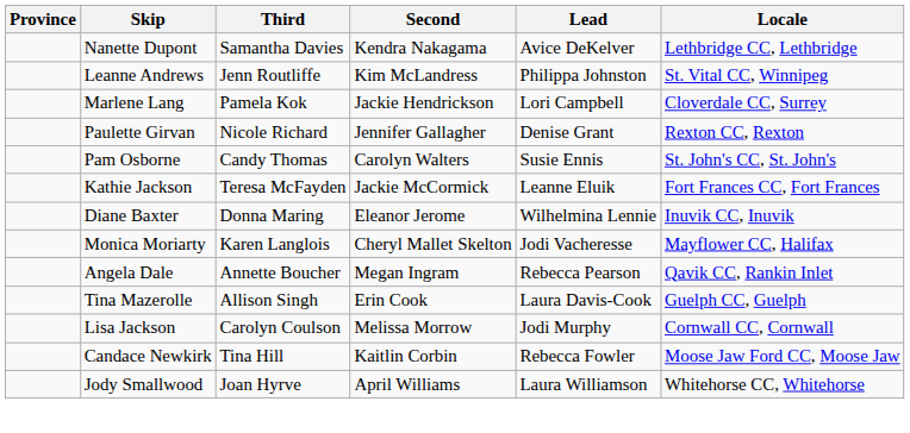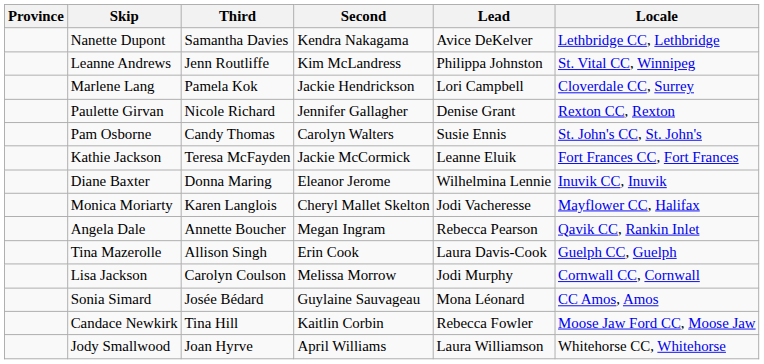 <table class=wikitable>
 <tr>
 <th>Province</th>
 <th>Skip</th>
 <th>Third</th>
 <th>Second</th>
 <th>Lead</th>
 <th>Locale</th>
 </tr>
 <tr>
 <td></td>
 <td>Nanette Dupont</td>
 <td>Samantha Davies</td>
 <td>Kendra Nakagama</td>
 <td>Avice DeKelver</td>
 <td><a href='#'>Lethbridge CC</a>, <a href='#'>Lethbridge</a></td>
 </tr>
 <tr>
 <td></td>
 <td>Leanne Andrews</td>
 <td>Jenn Routliffe</td>
 <td>Kim McLandress</td>
 <td>Philippa Johnston</td>
 <td><a href='#'>St. Vital CC</a>, <a href='#'>Winnipeg</a></td>
 </tr>
 <tr>
 <td></td>
 <td>Marlene Lang</td>
 <td>Pamela Kok</td>
 <td>Jackie Hendrickson</td>
 <td>Lori Campbell</td>
 <td><a href='#'>Cloverdale CC</a>, <a href='#'>Surrey</a></td>
 </tr>
 <tr>
 <td></td>
 <td>Paulette Girvan</td>
 <td>Nicole Richard</td>
 <td>Jennifer Gallagher</td>
 <td>Denise Grant</td>
 <td><a href='#'>Rexton CC</a>, <a href='#'>Rexton</a></td>
 </tr>
 <tr>
 <td></td>
 <td>Pam Osborne</td>
 <td>Candy Thomas</td>
 <td>Carolyn Walters</td>
 <td>Susie Ennis</td>
 <td><a href='#'>St. John's CC</a>, <a href='#'>St. John's</a></td>
 </tr>
 <tr>
 <td></td>
 <td>Kathie Jackson</td>
 <td>Teresa McFayden</td>
 <td>Jackie McCormick</td>
 <td>Leanne Eluik</td>
 <td><a href='#'>Fort Frances CC</a>, <a href='#'>Fort Frances</a></td>
 </tr>
 <tr>
 <td></td>
 <td>Diane Baxter</td>
 <td>Donna Maring</td>
 <td>Eleanor Jerome</td>
 <td>Wilhelmina Lennie</td>
 <td><a href='#'>Inuvik CC</a>, <a href='#'>Inuvik</a></td>
 </tr>
 <tr>
 <td></td>
 <td>Monica Moriarty</td>
 <td>Karen Langlois</td>
 <td>Cheryl Mallet Skelton</td>
 <td>Jodi Vacheresse</td>
 <td><a href='#'>Mayflower CC</a>, <a href='#'>Halifax</a></td>
 </tr>
 <tr>
 <td></td>
 <td>Angela Dale</td>
 <td>Annette Boucher</td>
 <td>Megan Ingram</td>
 <td>Rebecca Pearson</td>
 <td><a href='#'>Qavik CC</a>, <a href='#'>Rankin Inlet</a></td>
 </tr>
 <tr>
 <td></td>
 <td>Tina Mazerolle</td>
 <td>Allison Singh</td>
 <td>Erin Cook</td>
 <td>Laura Davis-Cook</td>
 <td><a href='#'>Guelph CC</a>, <a href='#'>Guelph</a></td>
 </tr>
 <tr>
 <td></td>
 <td>Lisa Jackson</td>
 <td>Carolyn Coulson</td>
 <td>Melissa Morrow</td>
 <td>Jodi Murphy</td>
 <td><a href='#'>Cornwall CC</a>, <a href='#'>Cornwall</a></td>
 </tr>
 <tr>
 <td></td>
+<td>Sonia Simard</td>
+<td>Josée Bédard</td>
+<td>Guylaine Sauvageau</td>
+<td>Mona Léonard</td>
+<td><a href='#'>CC Amos</a>, <a href='#'>Amos</a></td>
+</tr>
+<tr>
+<td></td>
 <td>Candace Newkirk</td>
 <td>Tina Hill</td>
 <td>Kaitlin Corbin</td>
 <td>Rebecca Fowler</td>
 <td><a href='#'>Moose Jaw Ford CC</a>, <a href='#'>Moose Jaw</a></td>
 </tr>
 <tr>
 <td></td>
 <td>Jody Smallwood</td>
 <td>Joan Hyrve</td>
 <td>April Williams</td>
 <td>Laura Williamson</td>
 <td>Whitehorse CC, <a href='#'>Whitehorse</a></td>
 </tr>
 </table>
